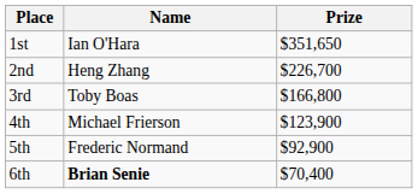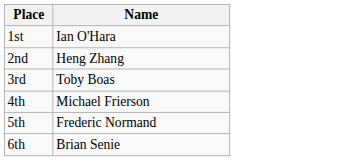 <table class="wikitable">
 <tr>
 <th style="width:50px;">Place</th>
 <th style="width:200px;">Name</th>
-<th style="width:125px;">Prize</th>
 </tr>
 <tr>
 <td>1st</td>
 <td> Ian O'Hara</td>
-<td>$351,650</td>
 </tr>
 <tr>
 <td>2nd</td>
 <td> Heng Zhang</td>
-<td>$226,700</td>
 </tr>
 <tr>
 <td>3rd</td>
 <td> Toby Boas</td>
-<td>$166,800</td>
 </tr>
 <tr>
 <td>4th</td>
 <td> Michael Frierson</td>
-<td>$123,900</td>
 </tr>
 <tr>
 <td>5th</td>
 <td> Frederic Normand</td>
-<td>$92,900</td>
 </tr>
 <tr>
 <td>6th</td>
-<td><strong> Brian Senie</strong></td>
-<td>$70,400</td>
+<td> Brian Senie</td>
 </tr>
 </table>
